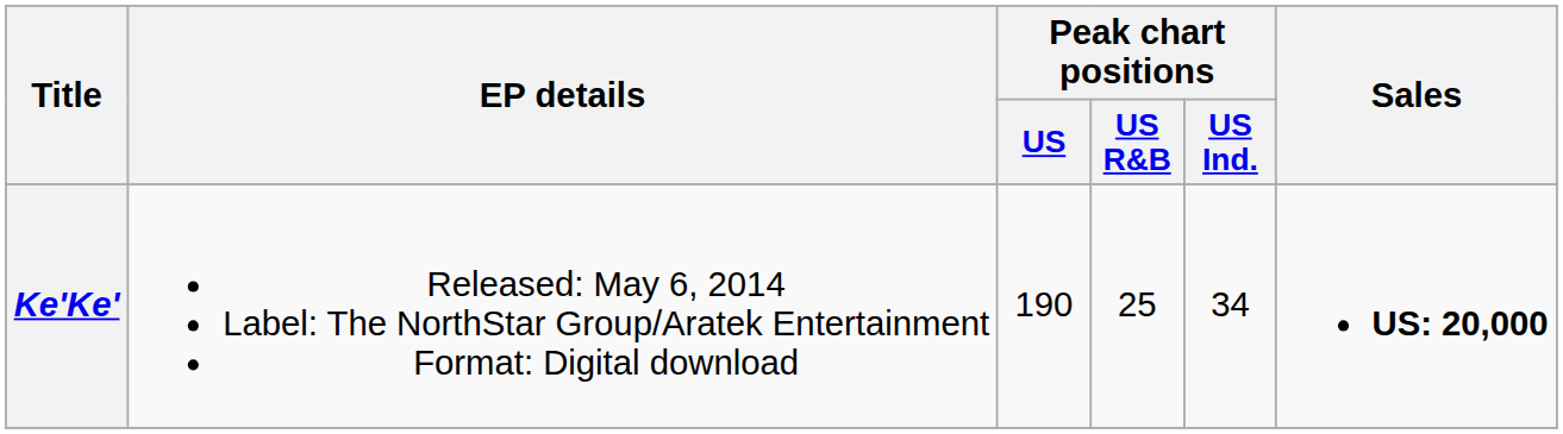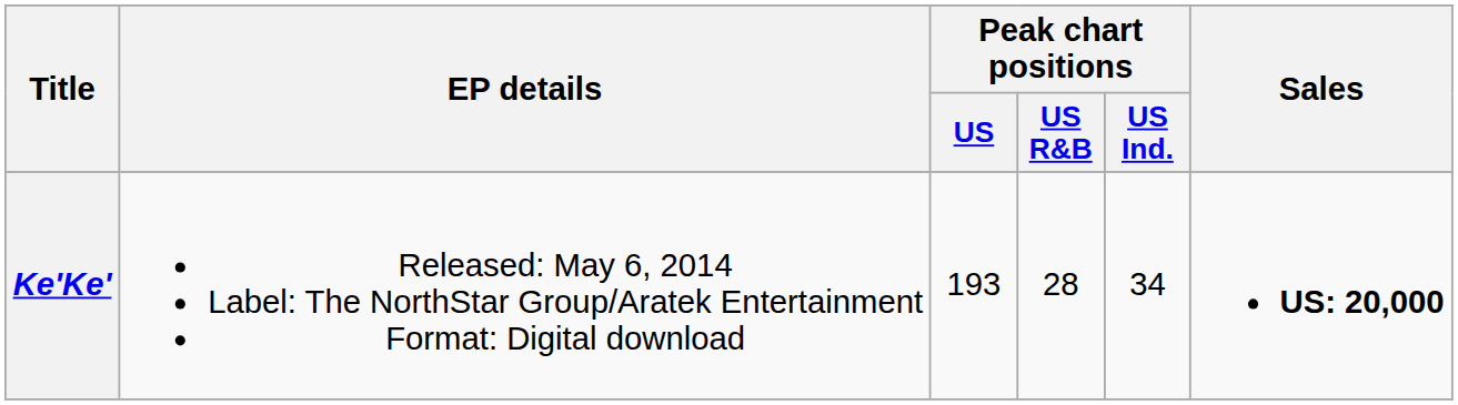 <table class="wikitable plainrowheaders" style="text-align:center;" border="1">
 <tr>
 <th scope="col" rowspan="2">Title</th>
 <th scope="col" rowspan="2">EP details</th>
 <th scope="col" colspan="3">Peak chart positions</th>
 <th scope="col" rowspan="2">Sales</th>
 </tr>
 <tr>
 <th scope="col" style="width:2.5em;font-size:90%;"><a href='#'>US</a><br></th>
 <th scope="col" style="width:2.5em;font-size:90%;"><a href='#'>US R&B</a><br></th>
 <th scope="col" style="width:2.5em;font-size:90%;"><a href='#'>US Ind.</a><br></th>
 </tr>
 <tr>
 <th scope="row"><em><a href='#'>Ke'Ke'</a></em></th>
 <td><br><ul><li>Released: May 6, 2014</li><li>Label: The NorthStar Group/Aratek Entertainment</li><li>Format: Digital download</li></ul></td>
-<td>190</td>
-<td>25</td>
+<td>193</td>
+<td>28</td>
 <td>34</td>
 <td><strong><br><ul><li>US: 20,000</li></ul></strong></td>
 </tr>
 </table>
